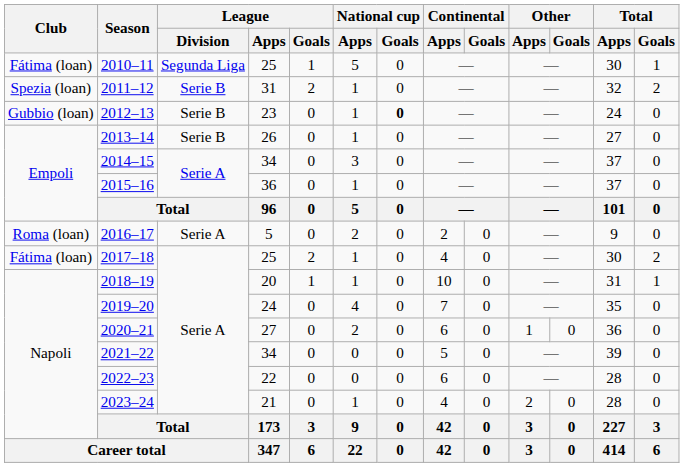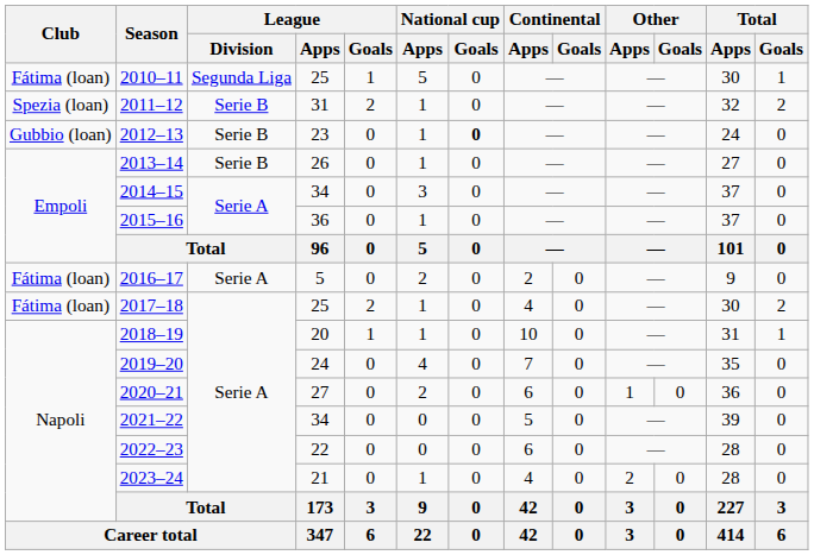 <table class="wikitable" style="text-align: center">
 <tr>
 <th rowspan="2">Club</th>
 <th rowspan="2">Season</th>
 <th colspan="3">League</th>
 <th colspan="2">National cup</th>
 <th colspan="2">Continental</th>
 <th colspan="2">Other</th>
 <th colspan="2">Total</th>
 </tr>
 <tr>
 <th>Division</th>
 <th>Apps</th>
 <th>Goals</th>
 <th>Apps</th>
 <th>Goals</th>
 <th>Apps</th>
 <th>Goals</th>
 <th>Apps</th>
 <th>Goals</th>
 <th>Apps</th>
 <th>Goals</th>
 </tr>
 <tr>
 <td><a href='#'>Fátima</a> (loan)</td>
 <td><a href='#'>2010–11</a></td>
 <td><a href='#'>Segunda Liga</a></td>
 <td>25</td>
 <td>1</td>
 <td>5</td>
 <td>0</td>
 <td colspan="2">—</td>
 <td colspan="2">—</td>
 <td>30</td>
 <td>1</td>
 </tr>
 <tr>
 <td><a href='#'>Spezia</a> (loan)</td>
 <td><a href='#'>2011–12</a></td>
 <td><a href='#'>Serie B</a></td>
 <td>31</td>
 <td>2</td>
 <td>1</td>
 <td>0</td>
 <td colspan="2">—</td>
 <td colspan="2">—</td>
 <td>32</td>
 <td>2</td>
 </tr>
 <tr>
 <td><a href='#'>Gubbio</a> (loan)</td>
 <td><a href='#'>2012–13</a></td>
 <td>Serie B</td>
 <td>23</td>
 <td>0</td>
 <td>1</td>
 <td><strong>0</strong></td>
 <td colspan="2">—</td>
 <td colspan="2">—</td>
 <td>24</td>
 <td>0</td>
 </tr>
 <tr>
 <td rowspan="4"><a href='#'>Empoli</a></td>
 <td><a href='#'>2013–14</a></td>
 <td>Serie B</td>
 <td>26</td>
 <td>0</td>
 <td>1</td>
 <td>0</td>
 <td colspan="2">—</td>
 <td colspan="2">—</td>
 <td>27</td>
 <td>0</td>
 </tr>
 <tr>
 <td><a href='#'>2014–15</a></td>
 <td rowspan="2"><a href='#'>Serie A</a></td>
 <td>34</td>
 <td>0</td>
 <td>3</td>
 <td>0</td>
 <td colspan="2">—</td>
 <td colspan="2">—</td>
 <td>37</td>
 <td>0</td>
 </tr>
 <tr>
 <td><a href='#'>2015–16</a></td>
 <td>36</td>
 <td>0</td>
 <td>1</td>
 <td>0</td>
 <td colspan="2">—</td>
 <td colspan="2">—</td>
 <td>37</td>
 <td>0</td>
 </tr>
 <tr>
 <th colspan="2">Total</th>
 <th>96</th>
 <th>0</th>
 <th>5</th>
 <th>0</th>
 <th colspan="2">—</th>
 <th colspan="2">—</th>
 <th>101</th>
 <th>0</th>
 </tr>
 <tr>
-<td><a href='#'>Roma</a> (loan)</td>
+<td><a href='#'>Fátima</a> (loan)</td>
 <td><a href='#'>2016–17</a></td>
 <td>Serie A</td>
 <td>5</td>
 <td>0</td>
 <td>2</td>
 <td>0</td>
 <td>2</td>
 <td>0</td>
 <td colspan="2">—</td>
 <td>9</td>
 <td>0</td>
 </tr>
 <tr>
 <td><a href='#'>Fátima</a> (loan)</td>
 <td><a href='#'>2017–18</a></td>
 <td rowspan="7">Serie A</td>
 <td>25</td>
 <td>2</td>
 <td>1</td>
 <td>0</td>
 <td>4</td>
 <td>0</td>
 <td colspan="2">—</td>
 <td>30</td>
 <td>2</td>
 </tr>
 <tr>
 <td rowspan="7">Napoli</td>
 <td><a href='#'>2018–19</a></td>
 <td>20</td>
 <td>1</td>
 <td>1</td>
 <td>0</td>
 <td>10</td>
 <td>0</td>
 <td colspan="2">—</td>
 <td>31</td>
 <td>1</td>
 </tr>
 <tr>
 <td><a href='#'>2019–20</a></td>
 <td>24</td>
 <td>0</td>
 <td>4</td>
 <td>0</td>
 <td>7</td>
 <td>0</td>
 <td colspan="2">—</td>
 <td>35</td>
 <td>0</td>
 </tr>
 <tr>
 <td><a href='#'>2020–21</a></td>
 <td>27</td>
 <td>0</td>
 <td>2</td>
 <td>0</td>
 <td>6</td>
 <td>0</td>
 <td>1</td>
 <td>0</td>
 <td>36</td>
 <td>0</td>
 </tr>
 <tr>
 <td><a href='#'>2021–22</a></td>
 <td>34</td>
 <td>0</td>
 <td>0</td>
 <td>0</td>
 <td>5</td>
 <td>0</td>
 <td colspan="2">—</td>
 <td>39</td>
 <td>0</td>
 </tr>
 <tr>
 <td><a href='#'>2022–23</a></td>
 <td>22</td>
 <td>0</td>
 <td>0</td>
 <td>0</td>
 <td>6</td>
 <td>0</td>
 <td colspan="2">—</td>
 <td>28</td>
 <td>0</td>
 </tr>
 <tr>
 <td><a href='#'>2023–24</a></td>
 <td>21</td>
 <td>0</td>
 <td>1</td>
 <td>0</td>
 <td>4</td>
 <td>0</td>
 <td>2</td>
 <td>0</td>
 <td>28</td>
 <td>0</td>
 </tr>
 <tr>
 <th colspan="2">Total</th>
 <th>173</th>
 <th>3</th>
 <th>9</th>
 <th>0</th>
 <th>42</th>
 <th>0</th>
 <th>3</th>
 <th>0</th>
 <th>227</th>
 <th>3</th>
 </tr>
 <tr>
 <th colspan="3">Career total</th>
 <th>347</th>
 <th>6</th>
 <th>22</th>
 <th>0</th>
 <th>42</th>
 <th>0</th>
 <th>3</th>
 <th>0</th>
 <th>414</th>
 <th>6</th>
 </tr>
 </table>
